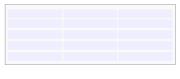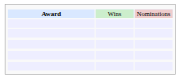 <table class="infobox" style="width: 25em; text-align: left; font-size: 70%; vertical-align: middle;">
 <tr>
 <td colspan="3" style="text-align:center;"></td>
+</tr>
+<tr bgcolor=#D9E8FF style="text-align:center;">
+<th style="vertical-align: middle;">Award</th>
+<td style="background:#cceecc; font-size:8pt;" width="60px">Wins</td>
+<td style="background:#eecccc; font-size:8pt;" width="60px">Nominations</td>
 </tr>
 <tr bgcolor=#eeeeff>
 <td align="center"><br></td>
 <td></td>
 <td></td>
 </tr>
 <tr bgcolor=#eeeeff>
 <td align="center"><br></td>
 <td></td>
 <td></td>
 </tr>
 <tr>
 </tr>
 <tr bgcolor=#eeeeff>
 <td align="center"><br></td>
 <td></td>
 <td></td>
 </tr>
 <tr>
 </tr>
 <tr bgcolor=#eeeeff>
 <td align="center"><br></td>
 <td></td>
 <td></td>
 </tr>
 <tr>
 </tr>
 <tr bgcolor=#eeeeff>
 <td align="center"><br></td>
 <td></td>
 <td></td>
 </tr>
 <tr>
 </tr>
 </table>
